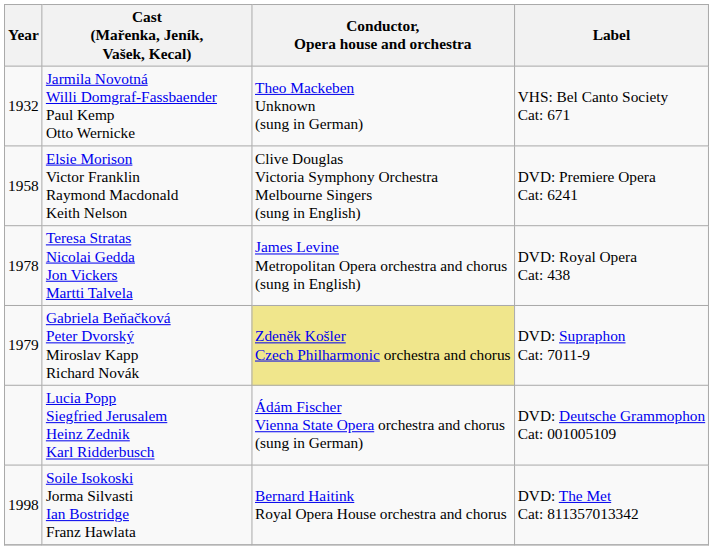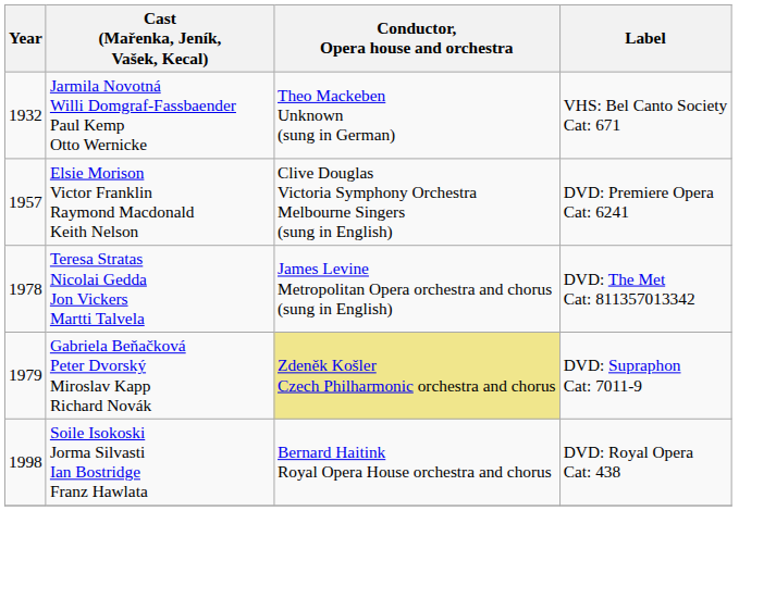 <table class="wikitable" style="font-size:95%;">
 <tr>
 <th>Year</th>
 <th width="200">Cast<br>(Mařenka, Jeník,<br>Vašek, Kecal)</th>
 <th>Conductor,<br>Opera house and orchestra</th>
 <th>Label</th>
 </tr>
 <tr>
 <td>1932</td>
 <td><a href='#'>Jarmila Novotná</a><br><a href='#'>Willi Domgraf-Fassbaender</a><br> Paul Kemp<br>Otto Wernicke</td>
 <td><a href='#'>Theo Mackeben</a><br>Unknown<br>(sung in German)</td>
 <td>VHS: Bel Canto Society<br>Cat: 671</td>
 </tr>
 <tr>
-<td>1958</td>
+<td>1957</td>
 <td><a href='#'>Elsie Morison</a><br>Victor Franklin<br>Raymond Macdonald<br>Keith Nelson</td>
 <td>Clive Douglas<br>Victoria Symphony Orchestra<br>Melbourne Singers<br>(sung in English)</td>
 <td>DVD: Premiere Opera<br>Cat: 6241</td>
 </tr>
 <tr>
 <td>1978</td>
 <td><a href='#'>Teresa Stratas</a><br><a href='#'>Nicolai Gedda</a><br><a href='#'>Jon Vickers</a><br><a href='#'>Martti Talvela</a></td>
 <td><a href='#'>James Levine</a><br> Metropolitan Opera orchestra and chorus<br>(sung in English)</td>
-<td>DVD: Royal Opera<br>Cat: 438</td>
+<td>DVD: <a href='#'>The Met</a><br>Cat: 811357013342</td>
 </tr>
 <tr>
 <td>1979</td>
 <td><a href='#'>Gabriela Beňačková</a><br><a href='#'>Peter Dvorský</a><br>Miroslav Kapp<br>Richard Novák</td>
 <td style="background: khaki;"><a href='#'>Zdeněk Košler</a><br><a href='#'>Czech Philharmonic</a> orchestra and chorus</td>
 <td>DVD: <a href='#'>Supraphon</a><br>Cat: 7011-9</td>
 </tr>
 <tr>
-<td></td>
-<td><a href='#'>Lucia Popp</a><br><a href='#'>Siegfried Jerusalem</a><br><a href='#'>Heinz Zednik</a><br><a href='#'>Karl Ridderbusch</a></td>
-<td><a href='#'>Ádám Fischer</a><br><a href='#'>Vienna State Opera</a> orchestra and chorus<br>(sung in German)</td>
-<td>DVD: <a href='#'>Deutsche Grammophon</a><br>Cat: 001005109</td>
-</tr>
-<tr>
 <td>1998</td>
 <td><a href='#'>Soile Isokoski</a><br>Jorma Silvasti<br><a href='#'>Ian Bostridge</a><br>Franz Hawlata</td>
 <td><a href='#'>Bernard Haitink</a><br>Royal Opera House orchestra and chorus</td>
-<td>DVD: <a href='#'>The Met</a><br>Cat: 811357013342</td>
+<td>DVD: Royal Opera<br>Cat: 438</td>
 </tr>
 <tr>
 </tr>
 </table>
